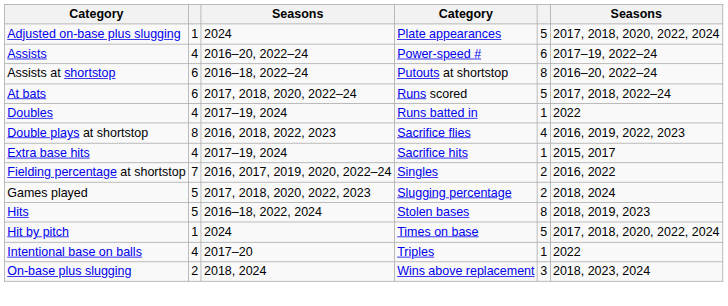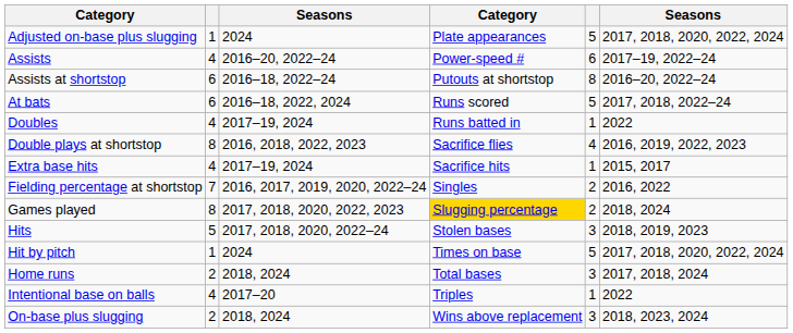 <table class="wikitable">
 <tr>
 <th scope="col">Category</th>
 <th scope="col"></th>
 <th scope="col">Seasons</th>
 <th scope="col">Category</th>
 <th scope="col"></th>
 <th scope="col">Seasons</th>
 </tr>
 <tr>
 <td><a href='#'>Adjusted on-base plus slugging</a></td>
 <td style="text-align:center;">1</td>
 <td>2024</td>
 <td><a href='#'>Plate appearances</a></td>
 <td style="text-align:center;">5</td>
 <td>2017, 2018, 2020, 2022, 2024</td>
 </tr>
 <tr>
 <td><a href='#'>Assists</a></td>
 <td style="text-align:center;">4</td>
 <td>2016–20, 2022–24</td>
 <td><a href='#'>Power-speed #</a></td>
 <td style="text-align:center;">6</td>
 <td>2017–19, 2022–24</td>
 </tr>
 <tr>
 <td>Assists at <a href='#'>shortstop</a></td>
 <td style="text-align:center;">6</td>
 <td>2016–18, 2022–24</td>
 <td><a href='#'>Putouts</a> at shortstop</td>
 <td style="text-align:center;">8</td>
 <td>2016–20, 2022–24</td>
 </tr>
 <tr>
 <td><a href='#'>At bats</a></td>
 <td style="text-align:center;">6</td>
-<td>2017, 2018, 2020, 2022–24</td>
+<td>2016–18, 2022, 2024</td>
 <td><a href='#'>Runs</a> scored</td>
 <td style="text-align:center;">5</td>
 <td>2017, 2018, 2022–24</td>
 </tr>
 <tr>
 <td><a href='#'>Doubles</a></td>
 <td style="text-align:center;">4</td>
 <td>2017–19, 2024</td>
 <td><a href='#'>Runs batted in</a></td>
 <td style="text-align:center;">1</td>
 <td>2022</td>
 </tr>
 <tr>
 <td><a href='#'>Double plays</a> at shortstop</td>
 <td style="text-align:center;">8</td>
 <td>2016, 2018, 2022, 2023</td>
 <td><a href='#'>Sacrifice flies</a></td>
 <td style="text-align:center;">4</td>
 <td>2016, 2019, 2022, 2023</td>
 </tr>
 <tr>
 <td><a href='#'>Extra base hits</a></td>
 <td style="text-align:center;">4</td>
 <td>2017–19, 2024</td>
 <td><a href='#'>Sacrifice hits</a></td>
 <td style="text-align:center;">1</td>
 <td>2015, 2017</td>
 </tr>
 <tr>
 <td><a href='#'>Fielding percentage</a> at shortstop</td>
 <td style="text-align:center;">7</td>
 <td>2016, 2017, 2019, 2020, 2022–24</td>
 <td><a href='#'>Singles</a></td>
 <td style="text-align:center;">2</td>
 <td>2016, 2022</td>
 </tr>
 <tr>
 <td>Games played</td>
-<td style="text-align:center;">5</td>
+<td style="text-align:center;">8</td>
 <td>2017, 2018, 2020, 2022, 2023</td>
-<td><a href='#'>Slugging percentage</a></td>
+<td style="background: gold;"><a href='#'>Slugging percentage</a></td>
 <td style="text-align:center;">2</td>
 <td>2018, 2024</td>
 </tr>
 <tr>
 <td><a href='#'>Hits</a></td>
 <td style="text-align:center;">5</td>
-<td>2016–18, 2022, 2024</td>
+<td>2017, 2018, 2020, 2022–24</td>
 <td><a href='#'>Stolen bases</a></td>
-<td style="text-align:center;">8</td>
+<td style="text-align:center;">3</td>
 <td>2018, 2019, 2023</td>
 </tr>
 <tr>
 <td><a href='#'>Hit by pitch</a></td>
 <td style="text-align:center;">1</td>
 <td>2024</td>
 <td><a href='#'>Times on base</a></td>
 <td style="text-align:center;">5</td>
 <td>2017, 2018, 2020, 2022, 2024</td>
+</tr>
+<tr>
+<td><a href='#'>Home runs</a></td>
+<td style="text-align:center;">2</td>
+<td>2018, 2024</td>
+<td><a href='#'>Total bases</a></td>
+<td style="text-align:center;">3</td>
+<td>2017, 2018, 2024</td>
 </tr>
 <tr>
 <td><a href='#'>Intentional base on balls</a></td>
 <td style="text-align:center;">4</td>
 <td>2017–20</td>
 <td><a href='#'>Triples</a></td>
 <td style="text-align:center;">1</td>
 <td>2022</td>
 </tr>
 <tr>
 <td><a href='#'>On-base plus slugging</a></td>
 <td style="text-align:center;">2</td>
 <td>2018, 2024</td>
 <td><a href='#'>Wins above replacement</a></td>
 <td style="text-align:center;">3</td>
 <td>2018, 2023, 2024</td>
 </tr>
 </table>
